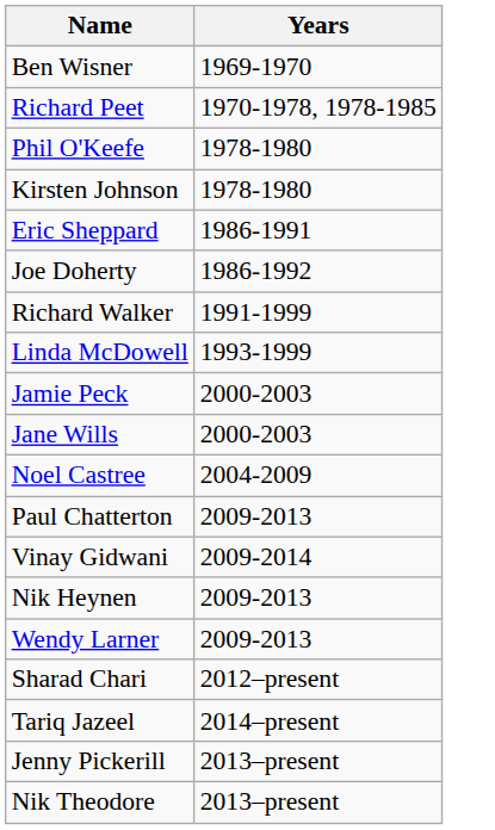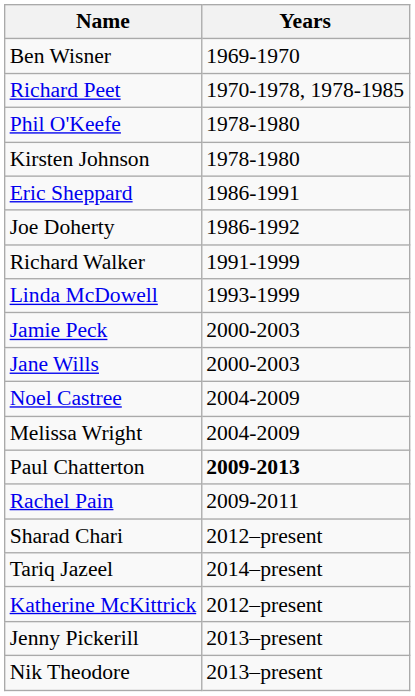 <table class="wikitable">
 <tr>
 <th><strong>Name</strong></th>
 <th><strong>Years</strong></th>
 </tr>
 <tr>
 <td>Ben Wisner</td>
 <td>1969-1970</td>
 </tr>
 <tr>
 <td><a href='#'>Richard Peet</a></td>
 <td>1970-1978, 1978-1985</td>
 </tr>
 <tr>
 <td><a href='#'>Phil O'Keefe</a></td>
 <td>1978-1980</td>
 </tr>
 <tr>
 <td>Kirsten Johnson</td>
 <td>1978-1980</td>
 </tr>
 <tr>
 <td><a href='#'>Eric Sheppard</a></td>
 <td>1986-1991</td>
 </tr>
 <tr>
 <td>Joe Doherty</td>
 <td>1986-1992</td>
 </tr>
 <tr>
 <td>Richard Walker</td>
 <td>1991-1999</td>
 </tr>
 <tr>
 <td><a href='#'>Linda McDowell</a></td>
 <td>1993-1999</td>
 </tr>
 <tr>
 <td><a href='#'>Jamie Peck</a></td>
 <td>2000-2003</td>
 </tr>
 <tr>
 <td><a href='#'>Jane Wills</a></td>
 <td>2000-2003</td>
 </tr>
 <tr>
 <td><a href='#'>Noel Castree</a></td>
 <td>2004-2009</td>
 </tr>
 <tr>
-<td>Paul Chatterton</td>
-<td>2009-2013</td>
+<td>Melissa Wright</td>
+<td>2004-2009</td>
 </tr>
 <tr>
-<td>Vinay Gidwani</td>
-<td>2009-2014</td>
+<td>Paul Chatterton</td>
+<td><strong>2009-2013</strong></td>
 </tr>
 <tr>
-<td>Nik Heynen</td>
-<td>2009-2013</td>
-</tr>
-<tr>
-<td><a href='#'>Wendy Larner</a></td>
-<td>2009-2013</td>
+<td><a href='#'>Rachel Pain</a></td>
+<td>2009-2011</td>
 </tr>
 <tr>
 <td>Sharad Chari</td>
 <td>2012–present</td>
 </tr>
 <tr>
 <td>Tariq Jazeel</td>
 <td>2014–present</td>
 </tr>
 <tr>
+<td><a href='#'>Katherine McKittrick</a></td>
+<td>2012–present</td>
+</tr>
+<tr>
 <td>Jenny Pickerill</td>
 <td>2013–present</td>
 </tr>
 <tr>
 <td>Nik Theodore</td>
 <td>2013–present</td>
 </tr>
 </table>
